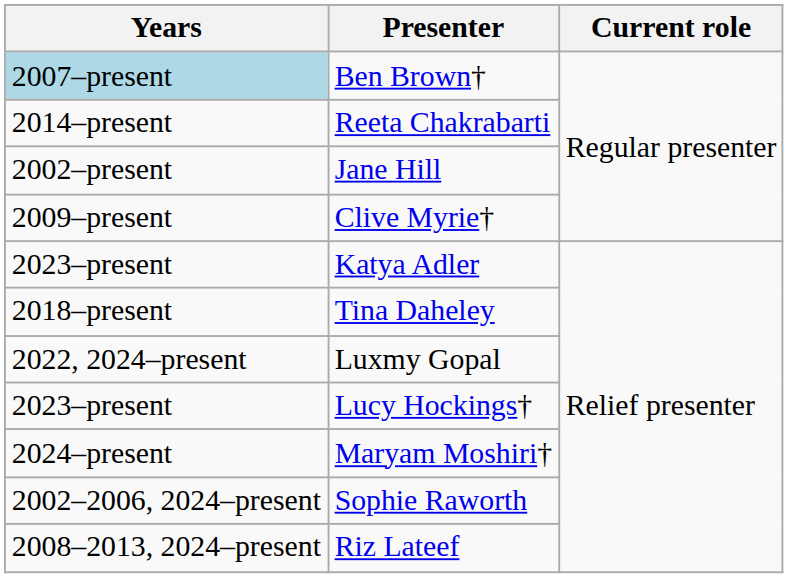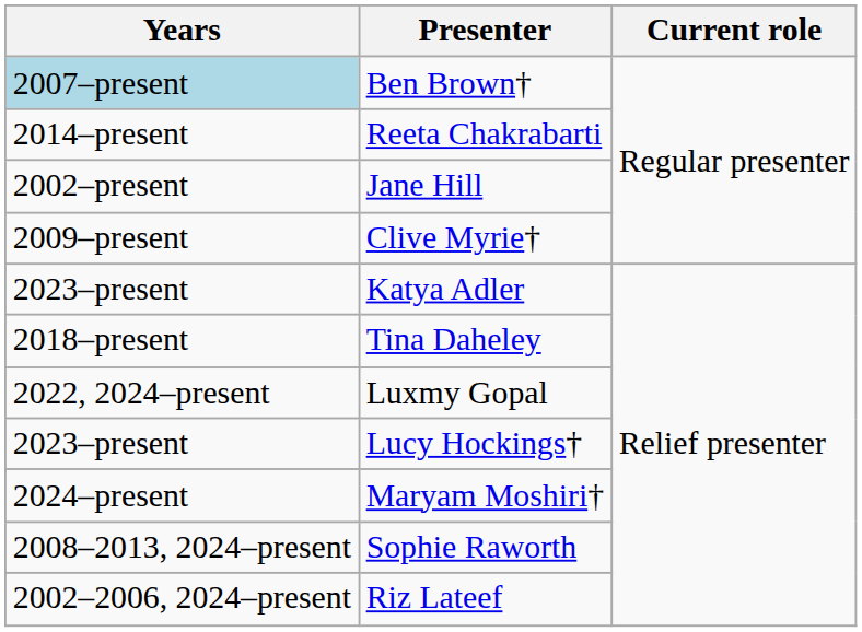 <table class="wikitable">
 <tr align="center">
 <th>Years</th>
 <th>Presenter</th>
 <th>Current role</th>
 </tr>
 <tr>
 <td style="background: lightblue;">2007–present</td>
 <td><a href='#'>Ben Brown</a>†</td>
 <td rowspan="4">Regular presenter</td>
 </tr>
 <tr>
 <td>2014–present</td>
 <td><a href='#'>Reeta Chakrabarti</a></td>
 </tr>
 <tr>
 <td>2002–present</td>
 <td><a href='#'>Jane Hill</a></td>
 </tr>
 <tr>
 <td>2009–present</td>
 <td><a href='#'>Clive Myrie</a>†</td>
 </tr>
 <tr>
 <td>2023–present</td>
 <td><a href='#'>Katya Adler</a></td>
 <td rowspan="7">Relief presenter</td>
 </tr>
 <tr>
 <td>2018–present</td>
 <td><a href='#'>Tina Daheley</a></td>
 </tr>
 <tr>
 <td>2022, 2024–present</td>
 <td>Luxmy Gopal</td>
 </tr>
 <tr>
 <td>2023–present</td>
 <td><a href='#'>Lucy Hockings</a>†</td>
 </tr>
 <tr>
 <td>2024–present</td>
 <td><a href='#'>Maryam Moshiri</a>†</td>
 </tr>
 <tr>
-<td>2002–2006, 2024–present</td>
+<td>2008–2013, 2024–present</td>
 <td><a href='#'>Sophie Raworth</a></td>
 </tr>
 <tr>
-<td>2008–2013, 2024–present</td>
+<td>2002–2006, 2024–present</td>
 <td><a href='#'>Riz Lateef</a></td>
 </tr>
 </table>
